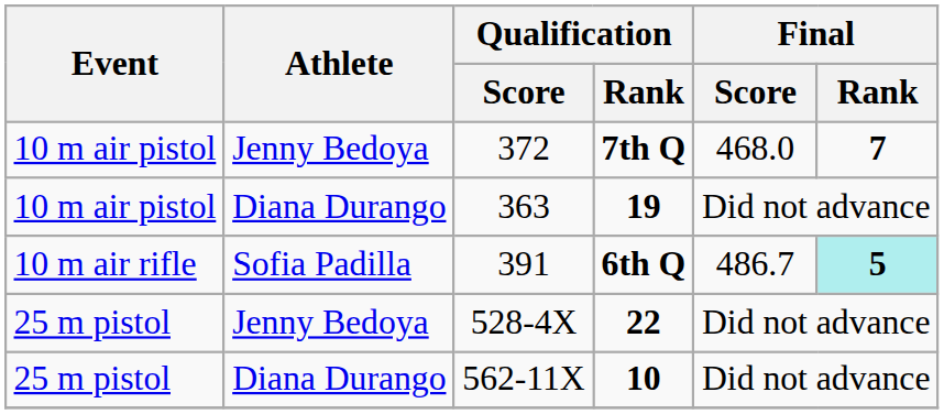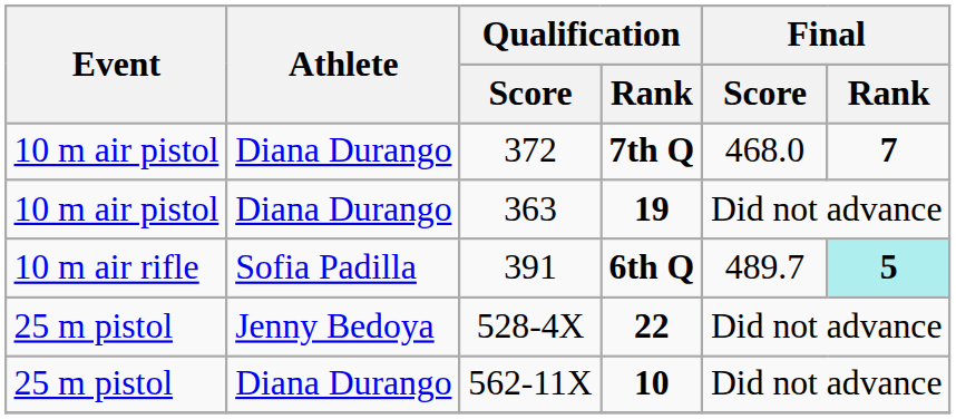 <table class="wikitable" style="font-size:90%">
 <tr>
 <th rowspan="2">Event</th>
 <th rowspan="2">Athlete</th>
 <th colspan="2">Qualification</th>
 <th colspan="2">Final</th>
 </tr>
 <tr>
 <th>Score</th>
 <th>Rank</th>
 <th>Score</th>
 <th>Rank</th>
 </tr>
 <tr>
 <td><a href='#'>10 m air pistol</a></td>
-<td><a href='#'>Jenny Bedoya</a></td>
+<td><a href='#'>Diana Durango</a></td>
 <td align=center>372</td>
 <td align=center><strong>7th Q</strong></td>
 <td align=center>468.0</td>
 <td align=center><strong>7</strong></td>
 </tr>
 <tr>
 <td><a href='#'>10 m air pistol</a></td>
 <td><a href='#'>Diana Durango</a></td>
 <td align=center>363</td>
 <td align=center><strong>19</strong></td>
 <td align=center colspan=2>Did not advance</td>
 </tr>
 <tr>
 <td><a href='#'>10 m air rifle</a></td>
 <td><a href='#'>Sofia Padilla</a></td>
 <td align=center>391</td>
 <td align=center><strong>6th Q</strong></td>
-<td align=center>486.7</td>
+<td align=center>489.7</td>
 <td align=center style="background: paleturquoise;"><strong>5</strong></td>
 </tr>
 <tr>
 <td><a href='#'>25 m pistol</a></td>
 <td><a href='#'>Jenny Bedoya</a></td>
 <td align=center>528-4X</td>
 <td align=center><strong>22</strong></td>
 <td align=center colspan=2>Did not advance</td>
 </tr>
 <tr>
 <td><a href='#'>25 m pistol</a></td>
 <td><a href='#'>Diana Durango</a></td>
 <td align=center>562-11X</td>
 <td align=center><strong>10</strong></td>
 <td align=center colspan=2>Did not advance</td>
 </tr>
 <tr>
 </tr>
 </table>
